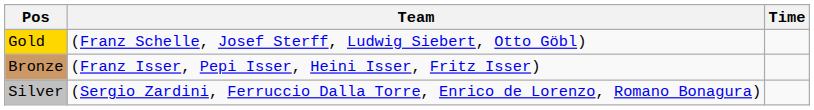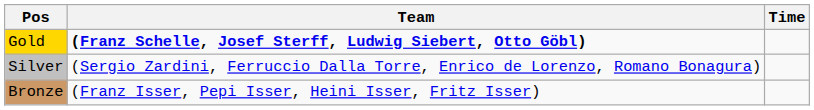 <table class="wikitable">
 <tr>
 <th>Pos</th>
 <th>Team</th>
 <th>Time</th>
 </tr>
 <tr>
 <td style="background:gold">Gold</td>
-<td> (<a href='#'>Franz Schelle</a>, <a href='#'>Josef Sterff</a>, <a href='#'>Ludwig Siebert</a>, <a href='#'>Otto Göbl</a>)</td>
+<td><strong> (<a href='#'>Franz Schelle</a>, <a href='#'>Josef Sterff</a>, <a href='#'>Ludwig Siebert</a>, <a href='#'>Otto Göbl</a>)</strong></td>
+<td></td>
+</tr>
+<tr>
+<td style="background:silver">Silver</td>
+<td> (<a href='#'>Sergio Zardini</a>, <a href='#'>Ferruccio Dalla Torre</a>, <a href='#'>Enrico de Lorenzo</a>, <a href='#'>Romano Bonagura</a>)</td>
 <td></td>
 </tr>
 <tr>
 <td style="background:#cc9966">Bronze</td>
 <td> (<a href='#'>Franz Isser</a>, <a href='#'>Pepi Isser</a>, <a href='#'>Heini Isser</a>, <a href='#'>Fritz Isser</a>)</td>
 <td></td>
 </tr>
-<tr>
-<td style="background:silver">Silver</td>
-<td> (<a href='#'>Sergio Zardini</a>, <a href='#'>Ferruccio Dalla Torre</a>, <a href='#'>Enrico de Lorenzo</a>, <a href='#'>Romano Bonagura</a>)</td>
-<td></td>
-</tr>
 </table>
